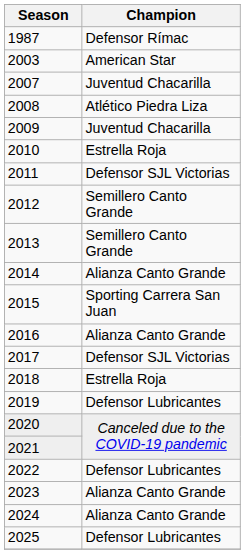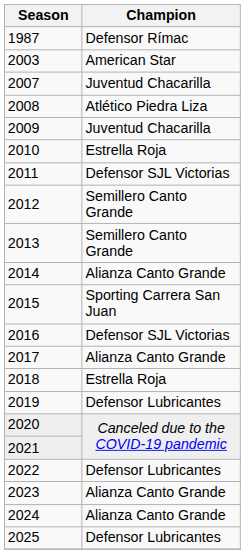 <table class="wikitable sortable">
 <tr>
 <th width=80px>Season</th>
 <th width=170px>Champion</th>
 </tr>
 <tr>
 <td>1987</td>
 <td>Defensor Rímac</td>
 </tr>
 <tr>
 <td>2003</td>
 <td>American Star</td>
 </tr>
 <tr>
 <td>2007</td>
 <td>Juventud Chacarilla</td>
 </tr>
 <tr>
 <td>2008</td>
 <td>Atlético Piedra Liza</td>
 </tr>
 <tr>
 <td>2009</td>
 <td>Juventud Chacarilla</td>
 </tr>
 <tr>
 <td>2010</td>
 <td>Estrella Roja</td>
 </tr>
 <tr>
 <td>2011</td>
 <td>Defensor SJL Victorias</td>
 </tr>
 <tr>
 <td>2012</td>
 <td>Semillero Canto Grande</td>
 </tr>
 <tr>
 <td>2013</td>
 <td>Semillero Canto Grande</td>
 </tr>
 <tr>
 <td>2014</td>
 <td>Alianza Canto Grande</td>
 </tr>
 <tr>
 <td>2015</td>
 <td>Sporting Carrera San Juan</td>
 </tr>
 <tr>
 <td>2016</td>
-<td>Alianza Canto Grande</td>
+<td>Defensor SJL Victorias</td>
 </tr>
 <tr>
 <td>2017</td>
-<td>Defensor SJL Victorias</td>
+<td>Alianza Canto Grande</td>
 </tr>
 <tr>
 <td>2018</td>
 <td>Estrella Roja</td>
 </tr>
 <tr>
 <td>2019</td>
 <td>Defensor Lubricantes</td>
 </tr>
 <tr bgcolor=#efefef>
 <td>2020</td>
 <td rowspan=2 colspan="1" align=center><em>Canceled due to the <a href='#'>COVID-19 pandemic</a></em></td>
 </tr>
 <tr bgcolor=#efefef>
 <td>2021</td>
 </tr>
 <tr>
 <td>2022</td>
 <td>Defensor Lubricantes</td>
 </tr>
 <tr>
 <td>2023</td>
 <td>Alianza Canto Grande</td>
 </tr>
 <tr>
 <td>2024</td>
 <td>Alianza Canto Grande</td>
 </tr>
 <tr>
 <td>2025</td>
 <td>Defensor Lubricantes</td>
 </tr>
 <tr>
 </tr>
 </table>
